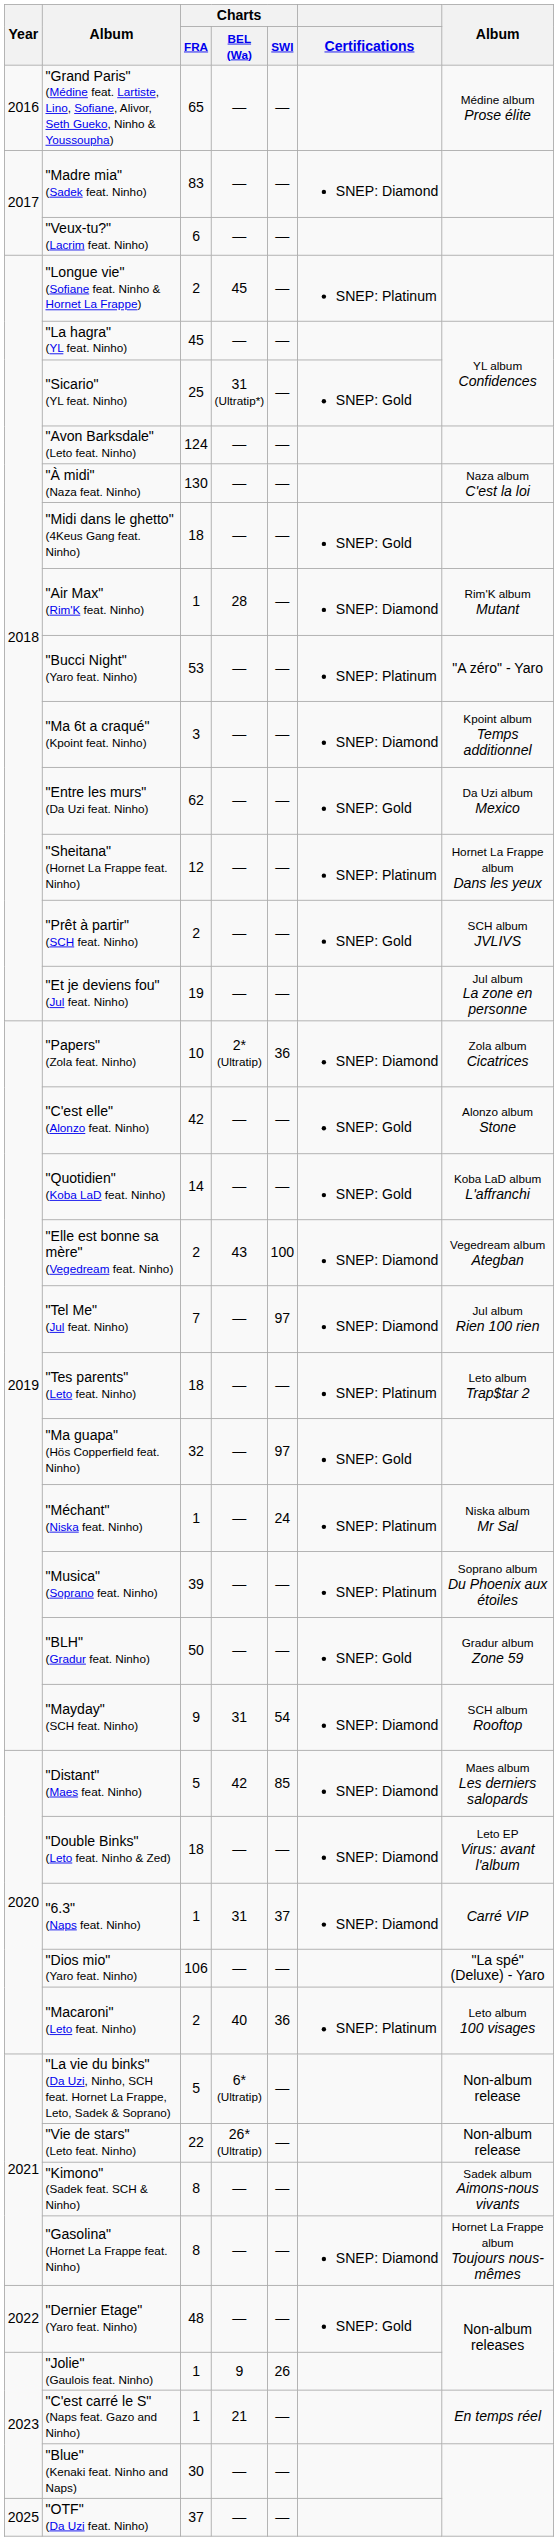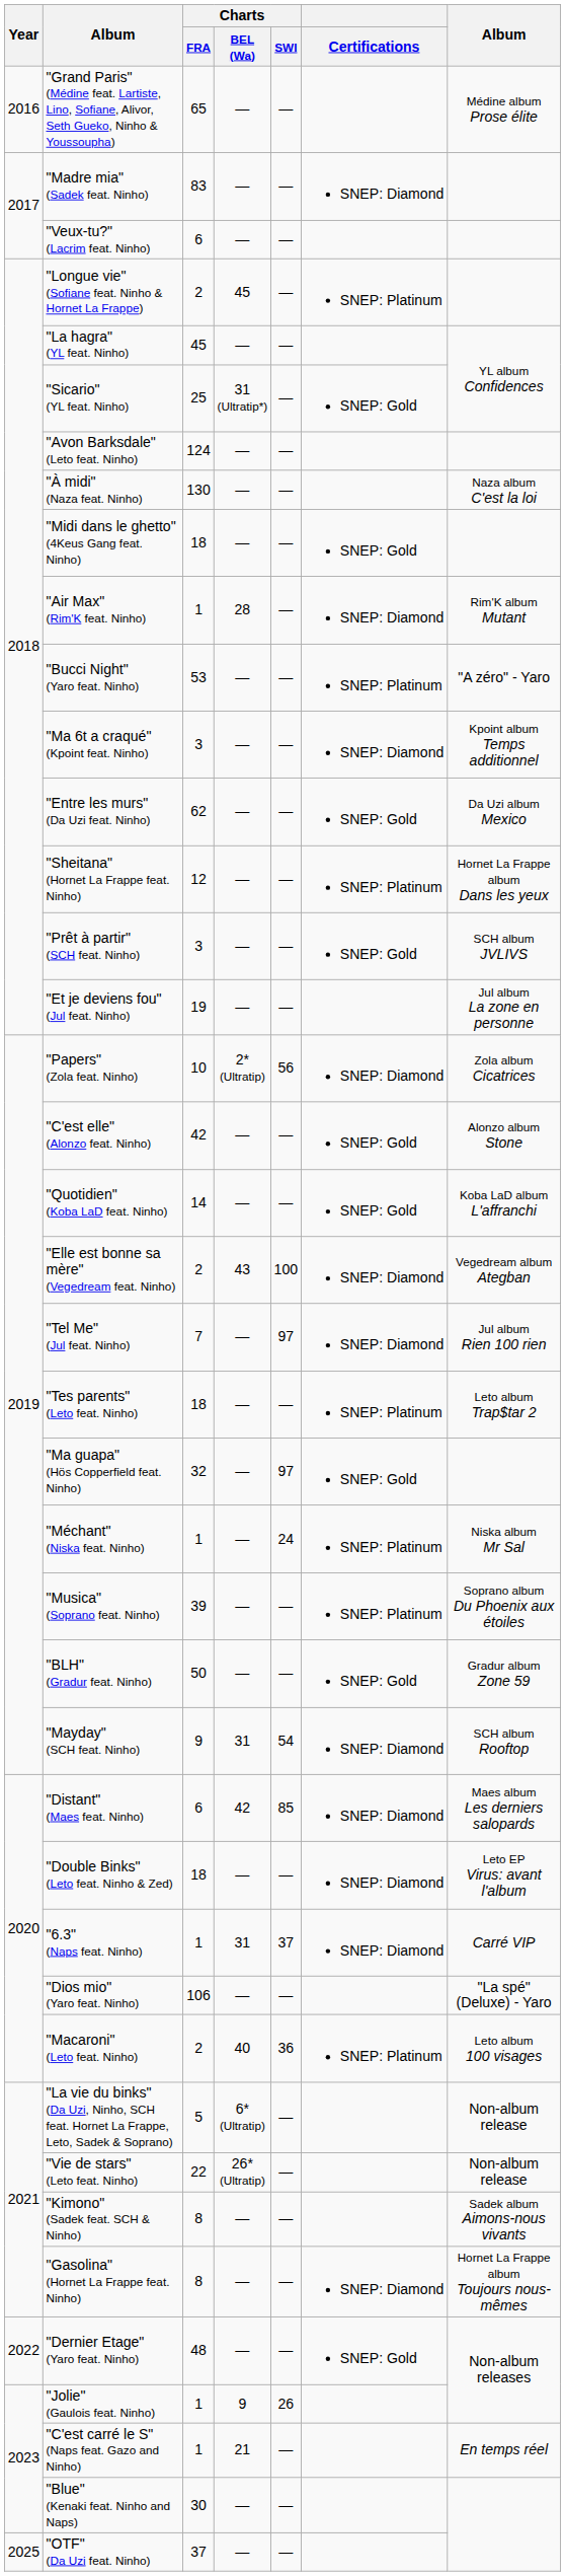 <table class="wikitable">
 <tr>
 <th style="text-align:center; width:10px;" rowspan="2">Year</th>
 <th rowspan="2" style="text-align:center; width:150px;">Album</th>
 <th style="text-align:center;" colspan="3">Charts</th>
 <th></th>
 <th rowspan="2" style="text-align:center; width:120px;">Album</th>
 </tr>
 <tr>
 <th width="20"><small><a href='#'>FRA</a></small><br></th>
 <th width="20"><small><a href='#'>BEL<br>(Wa)</a></small><br></th>
 <th width="20"><small><a href='#'>SWI</a></small><br></th>
 <th><a href='#'>Certifications</a></th>
 </tr>
 <tr>
 <td style="text-align:center;">2016</td>
 <td>"Grand Paris"<br><small>(<a href='#'>Médine</a> feat. <a href='#'>Lartiste</a>, <a href='#'>Lino</a>, <a href='#'>Sofiane</a>, Alivor, <a href='#'>Seth Gueko</a>, Ninho & <a href='#'>Youssoupha</a>)</small></td>
 <td style="text-align:center;">65</td>
 <td style="text-align:center;">—</td>
 <td style="text-align:center;">—</td>
 <td></td>
 <td style="text-align:center;"><small>Médine album</small><br><em>Prose élite</em></td>
 </tr>
 <tr>
 <td style="text-align:center;" rowspan=2>2017</td>
 <td>"Madre mia"<br><small>(<a href='#'>Sadek</a> feat. Ninho)</small></td>
 <td style="text-align:center;">83</td>
 <td style="text-align:center;">—</td>
 <td style="text-align:center;">—</td>
 <td><br><ul><li>SNEP: Diamond</li></ul></td>
 <td style="text-align:center;"></td>
 </tr>
 <tr>
 <td>"Veux-tu?"<br><small>(<a href='#'>Lacrim</a> feat. Ninho)</small></td>
 <td style="text-align:center;">6</td>
 <td style="text-align:center;">—</td>
 <td style="text-align:center;">—</td>
 <td></td>
 <td style="text-align:center;"></td>
 </tr>
 <tr>
 <td style="text-align:center;" rowspan=13>2018</td>
 <td>"Longue vie"<br><small>(<a href='#'>Sofiane</a> feat. Ninho & <a href='#'>Hornet La Frappe</a>)</small></td>
 <td style="text-align:center;">2</td>
 <td style="text-align:center;">45</td>
 <td style="text-align:center;">—</td>
 <td><br><ul><li>SNEP: Platinum</li></ul></td>
 <td style="text-align:center;"></td>
 </tr>
 <tr>
 <td>"La hagra"<br><small>(<a href='#'>YL</a> feat. Ninho)</small></td>
 <td style="text-align:center;">45</td>
 <td style="text-align:center;">—</td>
 <td style="text-align:center;">—</td>
 <td></td>
 <td style="text-align:center;" rowspan=2><small>YL album</small><br><em>Confidences</em></td>
 </tr>
 <tr>
 <td>"Sicario"<br><small>(YL feat. Ninho)</small></td>
 <td style="text-align:center;">25</td>
 <td style="text-align:center;">31<br><small>(Ultratip*)</small></td>
 <td style="text-align:center;">—</td>
 <td><br><ul><li>SNEP: Gold</li></ul></td>
 </tr>
 <tr>
 <td>"Avon Barksdale"<br><small>(Leto feat. Ninho)</small></td>
 <td style="text-align:center;">124</td>
 <td style="text-align:center;">—</td>
 <td style="text-align:center;">—</td>
 <td></td>
 <td style="text-align:center;"></td>
 </tr>
 <tr>
 <td>"À midi"<br><small>(Naza feat. Ninho)</small></td>
 <td style="text-align:center;">130</td>
 <td style="text-align:center;">—</td>
 <td style="text-align:center;">—</td>
 <td></td>
 <td style="text-align:center;"><small>Naza album</small><br><em>C'est la loi</em></td>
 </tr>
 <tr>
 <td>"Midi dans le ghetto"<br><small>(4Keus Gang feat. Ninho)</small></td>
 <td style="text-align:center;">18</td>
 <td style="text-align:center;">—</td>
 <td style="text-align:center;">—</td>
 <td><br><ul><li>SNEP: Gold</li></ul></td>
 <td style="text-align:center;"></td>
 </tr>
 <tr>
 <td>"Air Max"<br><small>(<a href='#'>Rim'K</a> feat. Ninho)</small></td>
 <td style="text-align:center;">1</td>
 <td style="text-align:center;">28</td>
 <td style="text-align:center;">—</td>
 <td><br><ul><li>SNEP: Diamond</li></ul></td>
 <td style="text-align:center;"><small>Rim'K album</small><br><em>Mutant</em></td>
 </tr>
 <tr>
 <td>"Bucci Night"<br><small>(Yaro feat. Ninho)</small></td>
 <td style="text-align:center;">53</td>
 <td style="text-align:center;">—</td>
 <td style="text-align:center;">—</td>
 <td><br><ul><li>SNEP: Platinum</li></ul></td>
 <td style="text-align:center;">"A zéro" - Yaro</td>
 </tr>
 <tr>
 <td>"Ma 6t a craqué"<br><small>(Kpoint feat. Ninho)</small></td>
 <td style="text-align:center;">3</td>
 <td style="text-align:center;">—</td>
 <td style="text-align:center;">—</td>
 <td><br><ul><li>SNEP: Diamond</li></ul></td>
 <td style="text-align:center;"><small>Kpoint album</small><br><em>Temps additionnel</em></td>
 </tr>
 <tr>
 <td>"Entre les murs"<br><small>(Da Uzi feat. Ninho)</small></td>
 <td style="text-align:center;">62</td>
 <td style="text-align:center;">—</td>
 <td style="text-align:center;">—</td>
 <td><br><ul><li>SNEP: Gold</li></ul></td>
 <td style="text-align:center;"><small>Da Uzi album</small><br><em>Mexico</em></td>
 </tr>
 <tr>
 <td>"Sheitana"<br><small>(Hornet La Frappe feat. Ninho)</small></td>
 <td style="text-align:center;">12</td>
 <td style="text-align:center;">—</td>
 <td style="text-align:center;">—</td>
 <td><br><ul><li>SNEP: Platinum</li></ul></td>
 <td style="text-align:center;"><small>Hornet La Frappe album</small><br> <em>Dans les yeux</em></td>
 </tr>
 <tr>
 <td>"Prêt à partir"<br><small>(<a href='#'>SCH</a> feat. Ninho)</small></td>
-<td style="text-align:center;">2</td>
+<td style="text-align:center;">3</td>
 <td style="text-align:center;">—</td>
 <td style="text-align:center;">—</td>
 <td><br><ul><li>SNEP: Gold</li></ul></td>
 <td style="text-align:center;"><small>SCH album</small><br><em>JVLIVS</em></td>
 </tr>
 <tr>
 <td>"Et je deviens fou"<br><small>(<a href='#'>Jul</a> feat. Ninho)</small></td>
 <td style="text-align:center;">19</td>
 <td style="text-align:center;">—</td>
 <td style="text-align:center;">—</td>
 <td></td>
 <td style="text-align:center;"><small>Jul album</small><br> <em>La zone en personne</em></td>
 </tr>
 <tr>
 <td style="text-align:center;" rowspan=11>2019</td>
 <td>"Papers"<br><small>(Zola feat. Ninho)</small></td>
 <td style="text-align:center;">10</td>
 <td style="text-align:center;">2*<br><small>(Ultratip)</small></td>
-<td style="text-align:center;">36</td>
+<td style="text-align:center;">56</td>
 <td><br><ul><li>SNEP: Diamond</li></ul></td>
 <td style="text-align:center;"><small>Zola album</small><br> <em>Cicatrices</em></td>
 </tr>
 <tr>
 <td>"C'est elle"<br><small>(<a href='#'>Alonzo</a> feat. Ninho)</small></td>
 <td style="text-align:center;">42</td>
 <td style="text-align:center;">—</td>
 <td style="text-align:center;">—</td>
 <td><br><ul><li>SNEP: Gold</li></ul></td>
 <td style="text-align:center;"><small>Alonzo album</small><br> <em>Stone</em></td>
 </tr>
 <tr>
 <td>"Quotidien"<br><small>(<a href='#'>Koba LaD</a> feat. Ninho)</small></td>
 <td style="text-align:center;">14</td>
 <td style="text-align:center;">—</td>
 <td style="text-align:center;">—</td>
 <td><br><ul><li>SNEP: Gold</li></ul></td>
 <td style="text-align:center;"><small>Koba LaD album</small><br> <em>L'affranchi</em></td>
 </tr>
 <tr>
 <td>"Elle est bonne sa mère"<br><small>(<a href='#'>Vegedream</a> feat. Ninho)</small></td>
 <td style="text-align:center;">2</td>
 <td style="text-align:center;">43</td>
 <td style="text-align:center;">100</td>
 <td><br><ul><li>SNEP: Diamond</li></ul></td>
 <td style="text-align:center;"><small>Vegedream album</small><br> <em>Ategban</em></td>
 </tr>
 <tr>
 <td>"Tel Me"<br><small>(<a href='#'>Jul</a> feat. Ninho)</small></td>
 <td style="text-align:center;">7</td>
 <td style="text-align:center;">—</td>
 <td style="text-align:center;">97</td>
 <td><br><ul><li>SNEP: Diamond</li></ul></td>
 <td style="text-align:center;"><small>Jul album</small><br> <em>Rien 100 rien</em></td>
 </tr>
 <tr>
 <td>"Tes parents"<br><small>(<a href='#'>Leto</a> feat. Ninho)</small></td>
 <td style="text-align:center;">18</td>
 <td style="text-align:center;">—</td>
 <td style="text-align:center;">—</td>
 <td><br><ul><li>SNEP: Platinum</li></ul></td>
 <td style="text-align:center;"><small>Leto album</small><br> <em>Trap$tar 2</em></td>
 </tr>
 <tr>
 <td>"Ma guapa"<br><small>(Hös Copperfield feat. Ninho)</small></td>
 <td style="text-align:center;">32</td>
 <td style="text-align:center;">—</td>
 <td style="text-align:center;">97</td>
 <td><br><ul><li>SNEP: Gold</li></ul></td>
 <td style="text-align:center;"></td>
 </tr>
 <tr>
 <td>"Méchant"<br><small>(<a href='#'>Niska</a> feat. Ninho)</small></td>
 <td style="text-align:center;">1</td>
 <td style="text-align:center;">—</td>
 <td style="text-align:center;">24</td>
 <td><br><ul><li>SNEP: Platinum</li></ul></td>
 <td style="text-align:center;"><small>Niska album</small><br> <em>Mr Sal</em></td>
 </tr>
 <tr>
 <td>"Musica"<br><small>(<a href='#'>Soprano</a> feat. Ninho)</small></td>
 <td style="text-align:center;">39</td>
 <td style="text-align:center;">—</td>
 <td style="text-align:center;">—</td>
 <td><br><ul><li>SNEP: Platinum</li></ul></td>
 <td style="text-align:center;"><small>Soprano album</small><br> <em>Du Phoenix aux étoiles</em></td>
 </tr>
 <tr>
 <td>"BLH"<br><small>(<a href='#'>Gradur</a> feat. Ninho)</small></td>
 <td style="text-align:center;">50</td>
 <td style="text-align:center;">—</td>
 <td style="text-align:center;">—</td>
 <td><br><ul><li>SNEP: Gold</li></ul></td>
 <td style="text-align:center;"><small>Gradur album</small><br> <em>Zone 59</em></td>
 </tr>
 <tr>
 <td>"Mayday"<br><small>(SCH feat. Ninho)</small></td>
 <td style="text-align:center;">9</td>
 <td style="text-align:center;">31</td>
 <td style="text-align:center;">54</td>
 <td><br><ul><li>SNEP: Diamond</li></ul></td>
 <td style="text-align:center;"><small>SCH album</small><br> <em>Rooftop</em></td>
 </tr>
 <tr>
 <td rowspan="5" style="text-align:center;">2020</td>
 <td>"Distant"<br><small>(<a href='#'>Maes</a> feat. Ninho)</small></td>
-<td style="text-align:center;">5</td>
+<td style="text-align:center;">6</td>
 <td style="text-align:center;">42</td>
 <td style="text-align:center;">85</td>
 <td><br><ul><li>SNEP: Diamond</li></ul></td>
 <td style="text-align:center;"><small>Maes album</small><br> <em>Les derniers salopards</em></td>
 </tr>
 <tr>
 <td>"Double Binks"<br><small>(<a href='#'>Leto</a> feat. Ninho & Zed)</small></td>
 <td style="text-align:center;">18</td>
 <td style="text-align:center;">—</td>
 <td style="text-align:center;">—</td>
 <td><br><ul><li>SNEP: Diamond</li></ul></td>
 <td style="text-align:center;"><small>Leto EP</small><br><em>Virus: avant l'album</em></td>
 </tr>
 <tr>
 <td>"6.3"<br><small>(<a href='#'>Naps</a> feat. Ninho)</small></td>
 <td style="text-align:center;">1</td>
 <td style="text-align:center;">31</td>
 <td style="text-align:center;">37</td>
 <td><br><ul><li>SNEP: Diamond</li></ul></td>
 <td style="text-align:center;"><em>Carré VIP</em></td>
 </tr>
 <tr>
 <td>"Dios mio"<br><small>(Yaro feat. Ninho)</small></td>
 <td style="text-align:center;">106</td>
 <td style="text-align:center;">—</td>
 <td style="text-align:center;">—</td>
 <td></td>
 <td style="text-align:center;">"La spé" (Deluxe) - Yaro</td>
 </tr>
 <tr>
 <td>"Macaroni"<br><small>(<a href='#'>Leto</a> feat. Ninho)</small></td>
 <td style="text-align:center;">2</td>
 <td style="text-align:center;">40</td>
 <td style="text-align:center;">36</td>
 <td><br><ul><li>SNEP: Platinum</li></ul></td>
 <td style="text-align:center;"><small>Leto album</small><br> <em>100 visages</em></td>
 </tr>
 <tr>
 <td rowspan="4" style="text-align:center;">2021</td>
 <td>"La vie du binks"<br><small>(<a href='#'>Da Uzi</a>, Ninho, SCH feat. Hornet La Frappe, Leto, Sadek & Soprano)</small></td>
 <td style="text-align:center;">5</td>
 <td style="text-align:center;">6*<br><small>(Ultratip)</small></td>
 <td style="text-align:center;">—</td>
 <td></td>
 <td style="text-align:center;">Non-album release</td>
 </tr>
 <tr>
 <td>"Vie de stars"<br><small>(Leto feat. Ninho)</small></td>
 <td style="text-align:center;">22</td>
 <td style="text-align:center;">26*<br><small>(Ultratip)</small></td>
 <td style="text-align:center;">—</td>
 <td></td>
 <td style="text-align:center;">Non-album release</td>
 </tr>
 <tr>
 <td>"Kimono"<br><small>(Sadek feat. SCH & Ninho)</small></td>
 <td style="text-align:center;">8</td>
 <td style="text-align:center;">—</td>
 <td style="text-align:center;">—</td>
 <td></td>
 <td style="text-align:center;"><small>Sadek album</small><br><em>Aimons-nous vivants</em></td>
 </tr>
 <tr>
 <td>"Gasolina"<br><small>(Hornet La Frappe feat. Ninho)</small></td>
 <td style="text-align:center;">8</td>
 <td style="text-align:center;">—</td>
 <td style="text-align:center;">—</td>
 <td><br><ul><li>SNEP: Diamond</li></ul></td>
 <td style="text-align:center;"><small>Hornet La Frappe album</small><br><em>Toujours nous-mêmes</em></td>
 </tr>
 <tr>
 <td>2022</td>
 <td>"Dernier Etage"<br><small>(Yaro feat. Ninho)</small></td>
 <td style="text-align:center;">48</td>
 <td style="text-align:center;">—</td>
 <td style="text-align:center;">—</td>
 <td><br><ul><li>SNEP: Gold</li></ul></td>
 <td style="text-align:center;" rowspan="2">Non-album releases</td>
 </tr>
 <tr>
 <td rowspan=3>2023</td>
 <td>"Jolie"<br><small>(Gaulois feat. Ninho)</small></td>
 <td style="text-align:center;">1</td>
 <td style="text-align:center;">9</td>
 <td style="text-align:center;">26</td>
 <td></td>
 </tr>
 <tr>
 <td>"C'est carré le S"<br><small>(Naps feat. Gazo and Ninho)</small></td>
 <td style="text-align:center;">1</td>
 <td style="text-align:center;">21</td>
 <td style="text-align:center;">—</td>
 <td></td>
 <td align=center><em>En temps réel</em></td>
 </tr>
 <tr>
 <td>"Blue"<br><small>(Kenaki feat. Ninho and Naps)</small></td>
 <td style="text-align:center;">30</td>
 <td style="text-align:center;">—</td>
 <td style="text-align:center;">—</td>
 <td></td>
 </tr>
 <tr>
 <td>2025</td>
 <td>"OTF"<br><small>(<a href='#'>Da Uzi</a> feat. Ninho)</small></td>
 <td style="text-align:center;">37<br></td>
 <td style="text-align:center;">—</td>
 <td style="text-align:center;">—</td>
 <td></td>
 </tr>
 </table>
